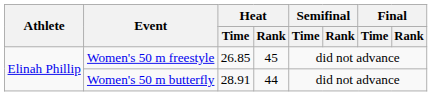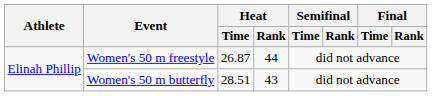 <table class=wikitable style="font-size:90%">
 <tr>
 <th rowspan="2">Athlete</th>
 <th rowspan="2">Event</th>
 <th colspan="2">Heat</th>
 <th colspan="2">Semifinal</th>
 <th colspan="2">Final</th>
 </tr>
 <tr style="font-size:95%">
 <th>Time</th>
 <th>Rank</th>
 <th>Time</th>
 <th>Rank</th>
 <th>Time</th>
 <th>Rank</th>
 </tr>
 <tr align=center>
 <td align=left rowspan=2><a href='#'>Elinah Phillip</a></td>
 <td align=left><a href='#'>Women's 50 m freestyle</a></td>
-<td>26.85</td>
-<td>45</td>
+<td>26.87</td>
+<td>44</td>
 <td colspan=4>did not advance</td>
 </tr>
 <tr align=center>
 <td align=left><a href='#'>Women's 50 m butterfly</a></td>
-<td>28.91</td>
-<td>44</td>
+<td>28.51</td>
+<td>43</td>
 <td colspan=4>did not advance</td>
 </tr>
 </table>
